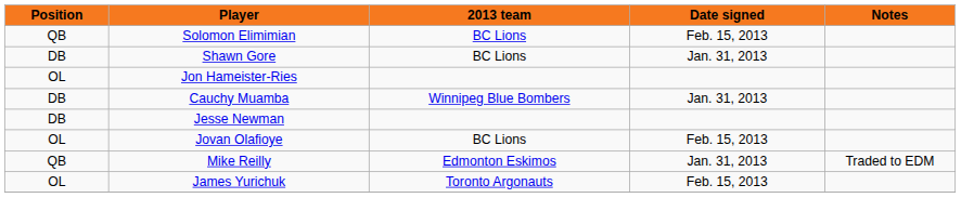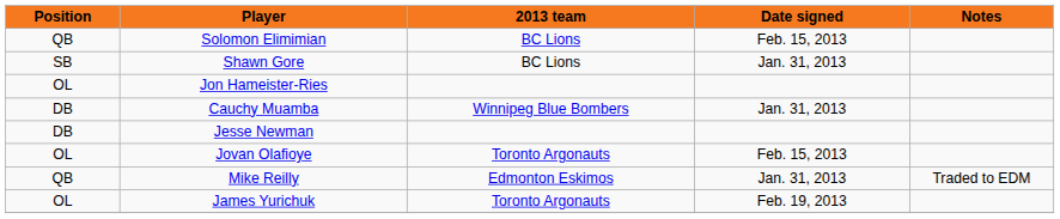 <table class="wikitable sortable">
 <tr>
 <th style="background:#F6791F;color:black;"  width="8%">Position</th>
 <th style="background:#F6791F;color:black;"  width="20%">Player</th>
 <th style="background:#F6791F;color:black;"  width="20%">2013 team</th>
 <th style="background:#F6791F;color:black;"  width="15%">Date signed</th>
 <th style="background:#F6791F;color:black;"  width="10%">Notes</th>
 </tr>
 <tr align="center">
 <td align=center>QB</td>
 <td><a href='#'>Solomon Elimimian</a></td>
 <td><a href='#'>BC Lions</a></td>
 <td>Feb. 15, 2013</td>
 <td></td>
 </tr>
 <tr align="center">
-<td align=center>DB</td>
+<td align=center>SB</td>
 <td><a href='#'>Shawn Gore</a></td>
 <td>BC Lions</td>
 <td>Jan. 31, 2013</td>
 <td></td>
 </tr>
 <tr align="center">
 <td align=center>OL</td>
 <td><a href='#'>Jon Hameister-Ries</a></td>
 <td></td>
 <td></td>
 <td></td>
 </tr>
 <tr align="center">
 <td align=center>DB</td>
 <td><a href='#'>Cauchy Muamba</a></td>
 <td><a href='#'>Winnipeg Blue Bombers</a></td>
 <td>Jan. 31, 2013</td>
 <td></td>
 </tr>
 <tr align="center">
 <td align=center>DB</td>
 <td><a href='#'>Jesse Newman</a></td>
 <td></td>
 <td></td>
 <td></td>
 </tr>
 <tr align="center">
 <td align=center>OL</td>
 <td><a href='#'>Jovan Olafioye</a></td>
-<td>BC Lions</td>
+<td><a href='#'>Toronto Argonauts</a></td>
 <td>Feb. 15, 2013</td>
 <td></td>
 </tr>
 <tr align="center">
 <td align=center>QB</td>
 <td><a href='#'>Mike Reilly</a></td>
 <td><a href='#'>Edmonton Eskimos</a></td>
 <td>Jan. 31, 2013</td>
 <td>Traded to EDM</td>
 </tr>
 <tr align="center">
 <td align=center>OL</td>
 <td><a href='#'>James Yurichuk</a></td>
 <td><a href='#'>Toronto Argonauts</a></td>
-<td>Feb. 15, 2013</td>
+<td>Feb. 19, 2013</td>
 <td></td>
 </tr>
 <tr>
 </tr>
 </table>
